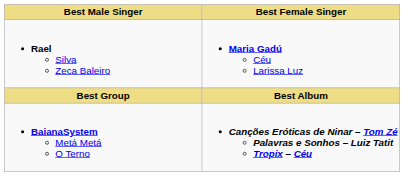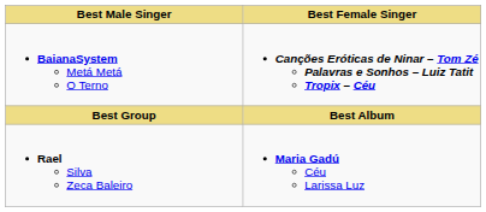 <table class="wikitable" style="width=">
 <tr>
 <th style="background:#EEDD85; width:50%">Best Male Singer</th>
 <th style="background:#EEDD85; width:50%">Best Female Singer</th>
 </tr>
 <tr>
-<td style="vertical-align:top"><br><ul><li><strong>Rael</strong><ul><li><a href='#'>Silva</a></li><li><a href='#'>Zeca Baleiro</a></li></ul></li></ul></td>
-<td style="vertical-align:top"><br><ul><li><strong><a href='#'>Maria Gadú</a></strong><ul><li><a href='#'>Céu</a></li><li><a href='#'>Larissa Luz</a></li></ul></li></ul></td>
+<td style="vertical-align:top"><br><ul><li><strong><a href='#'>BaianaSystem</a></strong><ul><li><a href='#'>Metá Metá</a></li><li><a href='#'>O Terno</a></li></ul></li></ul></td>
+<td style="vertical-align:top"><br><ul><li><strong><em>Canções Eróticas de Ninar<em> – <a href='#'>Tom Zé</a><strong><ul><li></em>Palavras e Sonhos<em> – Luiz Tatit</li><li></em><a href='#'>Tropix</a><em> – <a href='#'>Céu</a></li></ul></li></ul></td>
 </tr>
 <tr>
 <th style="background:#EEDD85; width:50%">Best Group</th>
 <th style="background:#EEDD85; width:50%">Best Album</th>
 </tr>
 <tr>
-<td style="vertical-align:top"><br><ul><li><strong><a href='#'>BaianaSystem</a></strong><ul><li><a href='#'>Metá Metá</a></li><li><a href='#'>O Terno</a></li></ul></li></ul></td>
-<td style="vertical-align:top"><br><ul><li><strong><em>Canções Eróticas de Ninar<em> – <a href='#'>Tom Zé</a><strong><ul><li></em>Palavras e Sonhos<em> – Luiz Tatit</li><li></em><a href='#'>Tropix</a><em> – <a href='#'>Céu</a></li></ul></li></ul></td>
+<td style="vertical-align:top"><br><ul><li><strong>Rael</strong><ul><li><a href='#'>Silva</a></li><li><a href='#'>Zeca Baleiro</a></li></ul></li></ul></td>
+<td style="vertical-align:top"><br><ul><li><strong><a href='#'>Maria Gadú</a></strong><ul><li><a href='#'>Céu</a></li><li><a href='#'>Larissa Luz</a></li></ul></li></ul></td>
 </tr>
 </table>
